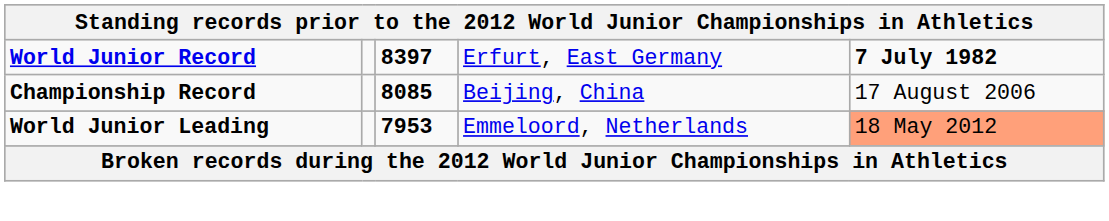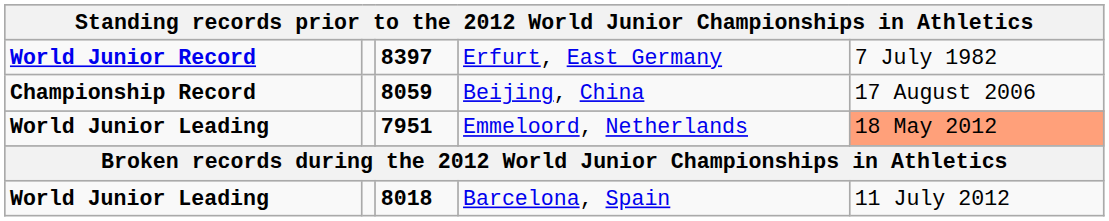 <table class="wikitable" width=75%>
 <tr>
 <th colspan="5">Standing records prior to the 2012 World Junior Championships in Athletics</th>
 </tr>
 <tr>
 <td><strong><a href='#'>World Junior Record</a></strong></td>
 <td></td>
 <td><strong>8397</strong></td>
 <td><a href='#'>Erfurt</a>, <a href='#'>East Germany</a></td>
-<td><strong>7 July 1982</strong></td>
+<td>7 July 1982</td>
 </tr>
 <tr>
 <td><strong>Championship Record</strong></td>
 <td></td>
-<td><strong>8085</strong></td>
+<td><strong>8059</strong></td>
 <td><a href='#'>Beijing</a>, <a href='#'>China</a></td>
 <td>17 August 2006</td>
 </tr>
 <tr>
 <td><strong>World Junior Leading</strong></td>
 <td></td>
-<td><strong>7953</strong></td>
+<td><strong>7951</strong></td>
 <td><a href='#'>Emmeloord</a>, <a href='#'>Netherlands</a></td>
 <td style="background: lightsalmon;">18 May 2012</td>
 </tr>
 <tr>
 <th colspan="5">Broken records during the 2012 World Junior Championships in Athletics</th>
 </tr>
+<tr>
+<td><strong>World Junior Leading</strong></td>
+<td></td>
+<td><strong>8018</strong></td>
+<td><a href='#'>Barcelona</a>, <a href='#'>Spain</a></td>
+<td>11 July 2012</td>
+</tr>
 </table>
